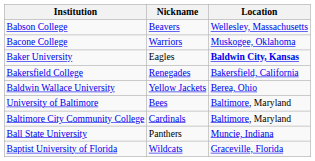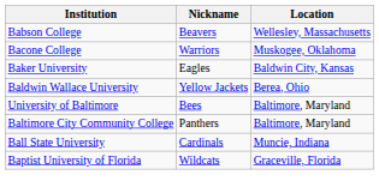 <table class="wikitable">
 <tr>
 <th>Institution</th>
 <th>Nickname</th>
 <th>Location</th>
 </tr>
 <tr>
 <td><a href='#'>Babson College</a></td>
 <td><a href='#'>Beavers</a></td>
 <td><a href='#'>Wellesley, Massachusetts</a></td>
 </tr>
 <tr>
 <td><a href='#'>Bacone College</a></td>
 <td><a href='#'>Warriors</a></td>
 <td><a href='#'>Muskogee, Oklahoma</a></td>
 </tr>
 <tr>
 <td><a href='#'>Baker University</a></td>
 <td>Eagles</td>
-<td><strong><a href='#'>Baldwin City, Kansas</a></strong></td>
-</tr>
-<tr>
-<td><a href='#'>Bakersfield College</a></td>
-<td><a href='#'>Renegades</a></td>
-<td><a href='#'>Bakersfield, California</a></td>
+<td><a href='#'>Baldwin City, Kansas</a></td>
 </tr>
 <tr>
 <td><a href='#'>Baldwin Wallace University</a></td>
 <td><a href='#'>Yellow Jackets</a></td>
 <td><a href='#'>Berea, Ohio</a></td>
 </tr>
 <tr>
 <td><a href='#'>University of Baltimore</a></td>
 <td><a href='#'>Bees</a></td>
 <td><a href='#'>Baltimore</a>, Maryland</td>
 </tr>
 <tr>
 <td><a href='#'>Baltimore City Community College</a></td>
-<td><a href='#'>Cardinals</a></td>
+<td>Panthers</td>
 <td><a href='#'>Baltimore</a>, Maryland</td>
 </tr>
 <tr>
 <td><a href='#'>Ball State University</a></td>
-<td>Panthers</td>
+<td><a href='#'>Cardinals</a></td>
 <td><a href='#'>Muncie, Indiana</a></td>
 </tr>
 <tr>
 <td><a href='#'>Baptist University of Florida</a></td>
 <td><a href='#'>Wildcats</a></td>
 <td><a href='#'>Graceville, Florida</a></td>
 </tr>
 </table>
